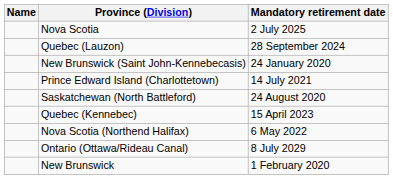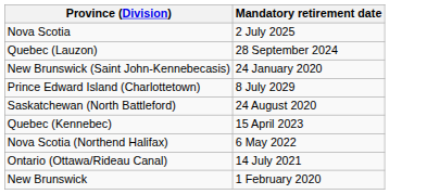 <table class="sortable wikitable">
 <tr>
-<th>Name</th>
 <th>Province (<a href='#'>Division</a>)</th>
 <th>Mandatory retirement date</th>
 </tr>
 <tr>
-<td></td>
 <td>Nova Scotia</td>
 <td>2 July 2025</td>
 </tr>
 <tr>
-<td></td>
 <td>Quebec (Lauzon)</td>
 <td>28 September 2024</td>
 </tr>
 <tr>
-<td></td>
 <td>New Brunswick (Saint John-Kennebecasis)</td>
 <td>24 January 2020</td>
 </tr>
 <tr>
-<td></td>
 <td>Prince Edward Island (Charlottetown)</td>
-<td>14 July 2021</td>
+<td>8 July 2029</td>
 </tr>
 <tr>
-<td></td>
 <td>Saskatchewan (North Battleford)</td>
 <td>24 August 2020</td>
 </tr>
 <tr>
-<td></td>
 <td>Quebec (Kennebec)</td>
 <td>15 April 2023</td>
 </tr>
 <tr>
-<td></td>
 <td>Nova Scotia (Northend Halifax)</td>
 <td>6 May 2022</td>
 </tr>
 <tr>
-<td></td>
 <td>Ontario (Ottawa/Rideau Canal)</td>
-<td>8 July 2029</td>
+<td>14 July 2021</td>
 </tr>
 <tr>
-<td></td>
 <td>New Brunswick</td>
 <td>1 February 2020</td>
 </tr>
 </table>
